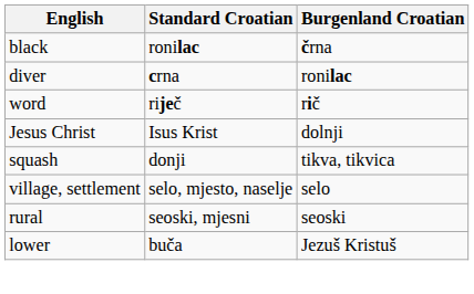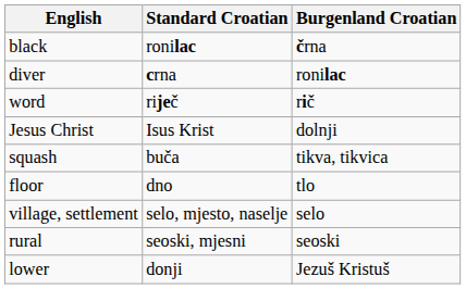 <table class="wikitable">
 <tr>
 <th>English</th>
 <th>Standard Croatian</th>
 <th>Burgenland Croatian</th>
 </tr>
 <tr>
 <td>black</td>
 <td>roni<strong>lac</strong></td>
 <td><strong>č</strong>rna</td>
 </tr>
 <tr>
 <td>diver</td>
 <td><strong>c</strong>rna</td>
 <td>roni<strong>lac</strong></td>
 </tr>
 <tr>
 <td>word</td>
 <td>ri<strong>je</strong>č</td>
 <td>r<strong>i</strong>č</td>
 </tr>
 <tr>
 <td>Jesus Christ</td>
 <td>Isus Krist</td>
 <td>dolnji</td>
 </tr>
 <tr>
 <td>squash</td>
-<td>donji</td>
+<td>buča</td>
 <td>tikva, tikvica</td>
+</tr>
+<tr>
+<td>floor</td>
+<td>dno</td>
+<td>tlo</td>
 </tr>
 <tr>
 <td>village, settlement</td>
 <td>selo, mjesto, naselje</td>
 <td>selo</td>
 </tr>
 <tr>
 <td>rural</td>
 <td>seoski, mjesni</td>
 <td>seoski</td>
 </tr>
 <tr>
 <td>lower</td>
-<td>buča</td>
+<td>donji</td>
 <td>Jezuš Kristuš</td>
 </tr>
 </table>
